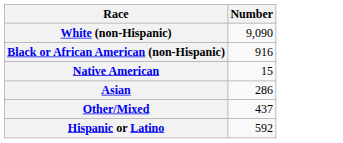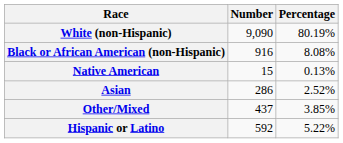 <table class="wikitable" style="text-align:right">
 <tr>
 <th scope="col">Race</th>
 <th scope="col">Number</th>
+<th scope="col">Percentage</th>
 </tr>
 <tr>
 <th scope="row"><a href='#'>White</a> (non-Hispanic)</th>
 <td>9,090</td>
+<td>80.19%</td>
 </tr>
 <tr>
 <th scope="row"><a href='#'>Black or African American</a> (non-Hispanic)</th>
 <td>916</td>
+<td>8.08%</td>
 </tr>
 <tr>
 <th scope="row"><a href='#'>Native American</a></th>
 <td>15</td>
+<td>0.13%</td>
 </tr>
 <tr>
 <th scope="row"><a href='#'>Asian</a></th>
 <td>286</td>
+<td>2.52%</td>
 </tr>
 <tr>
 <th scope="row"><a href='#'>Other/Mixed</a></th>
 <td>437</td>
+<td>3.85%</td>
 </tr>
 <tr>
 <th scope="row"><a href='#'>Hispanic</a> or <a href='#'>Latino</a></th>
 <td>592</td>
+<td>5.22%</td>
 </tr>
 </table>
